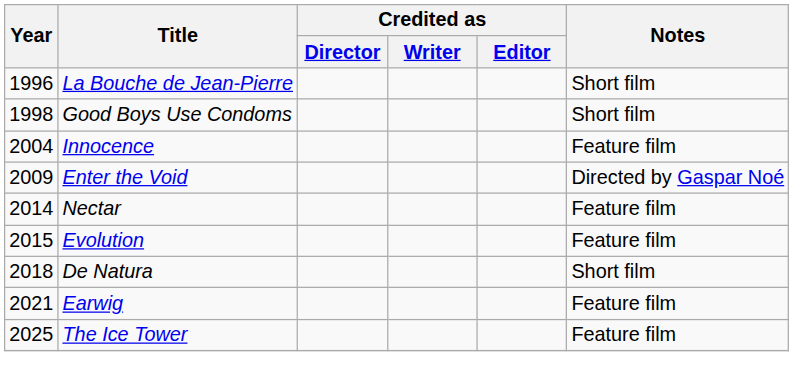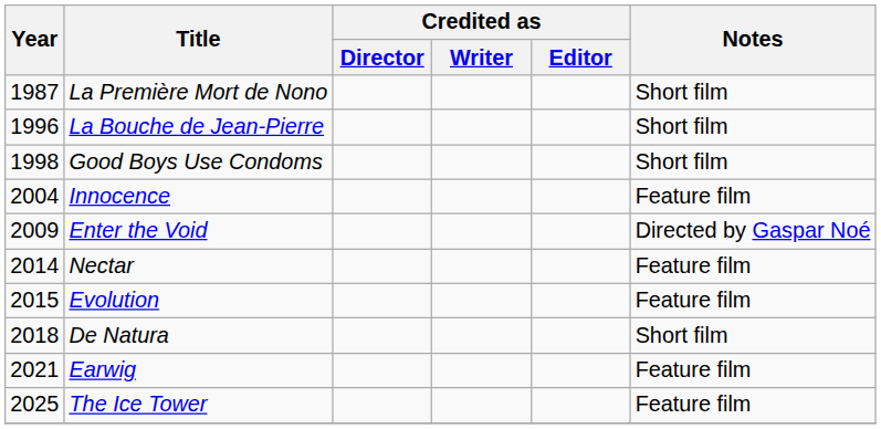 <table class="wikitable sortable">
 <tr>
 <th rowspan=2 width="33">Year</th>
 <th rowspan=2>Title</th>
 <th colspan=3>Credited as</th>
 <th rowspan=2>Notes</th>
 </tr>
 <tr>
 <th width=65><a href='#'>Director</a></th>
 <th width=65><a href='#'>Writer</a></th>
 <th width=65><a href='#'>Editor</a></th>
+</tr>
+<tr>
+<td>1987</td>
+<td><em>La Première Mort de Nono</em></td>
+<td></td>
+<td></td>
+<td></td>
+<td>Short film</td>
 </tr>
 <tr>
 <td>1996</td>
 <td><em><a href='#'>La Bouche de Jean-Pierre</a></em></td>
 <td></td>
 <td></td>
 <td></td>
 <td>Short film</td>
 </tr>
 <tr>
 <td>1998</td>
 <td><em>Good Boys Use Condoms</em></td>
 <td></td>
 <td></td>
 <td></td>
 <td>Short film</td>
 </tr>
 <tr>
 <td>2004</td>
 <td><em><a href='#'>Innocence</a></em></td>
 <td></td>
 <td></td>
 <td></td>
 <td>Feature film</td>
 </tr>
 <tr>
 <td>2009</td>
 <td><em><a href='#'>Enter the Void</a></em></td>
 <td></td>
 <td></td>
 <td></td>
 <td>Directed by <a href='#'>Gaspar Noé</a></td>
 </tr>
 <tr>
 <td>2014</td>
 <td><em>Nectar</em></td>
 <td></td>
 <td></td>
 <td></td>
 <td>Feature film</td>
 </tr>
 <tr>
 <td>2015</td>
 <td><em><a href='#'>Evolution</a></em></td>
 <td></td>
 <td></td>
 <td></td>
 <td>Feature film</td>
 </tr>
 <tr>
 <td>2018</td>
 <td><em>De Natura</em></td>
 <td></td>
 <td></td>
 <td></td>
 <td>Short film</td>
 </tr>
 <tr>
 <td>2021</td>
 <td><em><a href='#'>Earwig</a></em></td>
 <td></td>
 <td></td>
 <td></td>
 <td>Feature film</td>
 </tr>
 <tr>
 <td>2025</td>
 <td><em><a href='#'>The Ice Tower</a></em></td>
 <td></td>
 <td></td>
 <td></td>
 <td>Feature film</td>
 </tr>
 <tr>
 </tr>
 </table>
